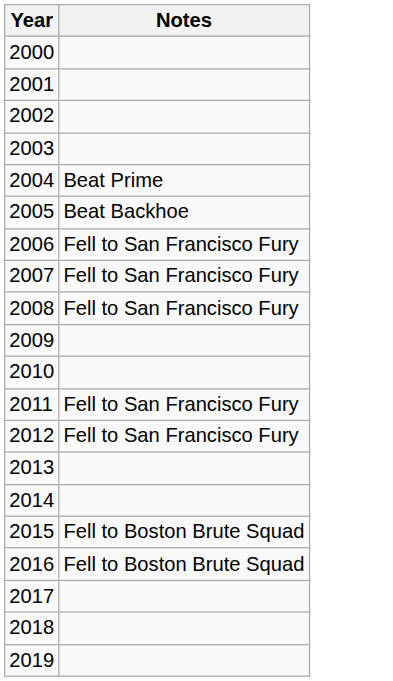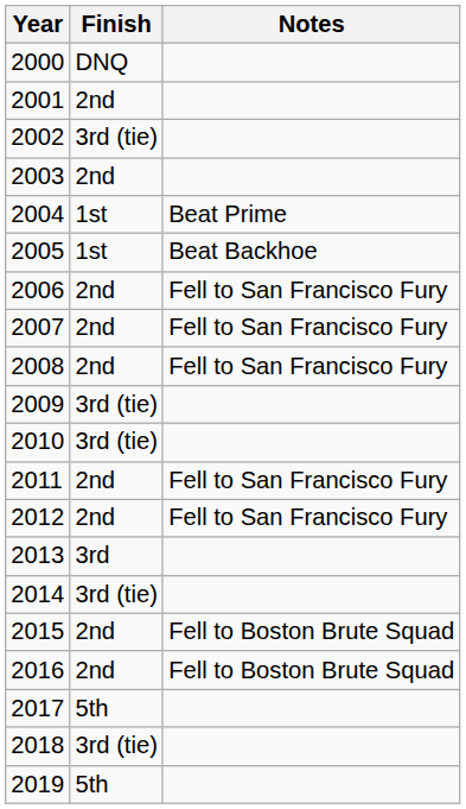 <table class="wikitable">
 <tr>
 <th>Year</th>
+<th>Finish</th>
 <th><strong>Notes</strong></th>
 </tr>
 <tr>
 <td>2000</td>
+<td>DNQ</td>
 <td></td>
 </tr>
 <tr>
 <td>2001</td>
+<td>2nd</td>
 <td></td>
 </tr>
 <tr>
 <td>2002</td>
+<td>3rd (tie)</td>
 <td></td>
 </tr>
 <tr>
 <td>2003</td>
+<td>2nd</td>
 <td></td>
 </tr>
 <tr>
 <td>2004</td>
+<td>1st</td>
 <td>Beat Prime</td>
 </tr>
 <tr>
 <td>2005</td>
+<td>1st</td>
 <td>Beat Backhoe</td>
 </tr>
 <tr>
 <td>2006</td>
+<td>2nd</td>
 <td>Fell to San Francisco Fury</td>
 </tr>
 <tr>
 <td>2007</td>
+<td>2nd</td>
 <td>Fell to San Francisco Fury</td>
 </tr>
 <tr>
 <td>2008</td>
+<td>2nd</td>
 <td>Fell to San Francisco Fury</td>
 </tr>
 <tr>
 <td>2009</td>
+<td>3rd (tie)</td>
 <td></td>
 </tr>
 <tr>
 <td>2010</td>
+<td>3rd (tie)</td>
 <td></td>
 </tr>
 <tr>
 <td>2011</td>
+<td>2nd</td>
 <td>Fell to San Francisco Fury</td>
 </tr>
 <tr>
 <td>2012</td>
+<td>2nd</td>
 <td>Fell to San Francisco Fury</td>
 </tr>
 <tr>
 <td>2013</td>
+<td>3rd</td>
 <td></td>
 </tr>
 <tr>
 <td>2014</td>
+<td>3rd (tie)</td>
 <td></td>
 </tr>
 <tr>
 <td>2015</td>
+<td>2nd</td>
 <td>Fell to Boston Brute Squad</td>
 </tr>
 <tr>
 <td>2016</td>
+<td>2nd</td>
 <td>Fell to Boston Brute Squad</td>
 </tr>
 <tr>
 <td>2017</td>
+<td>5th</td>
 <td></td>
 </tr>
 <tr>
 <td>2018</td>
+<td>3rd (tie)</td>
 <td></td>
 </tr>
 <tr>
 <td>2019</td>
+<td>5th</td>
 <td></td>
 </tr>
 </table>
